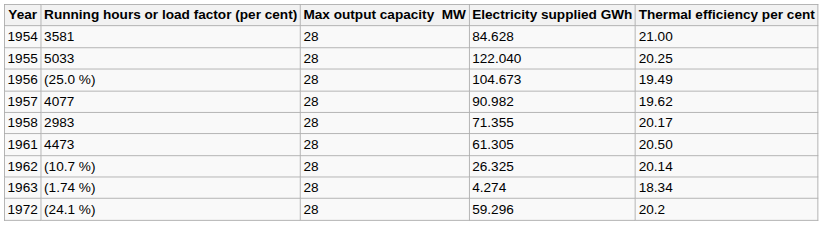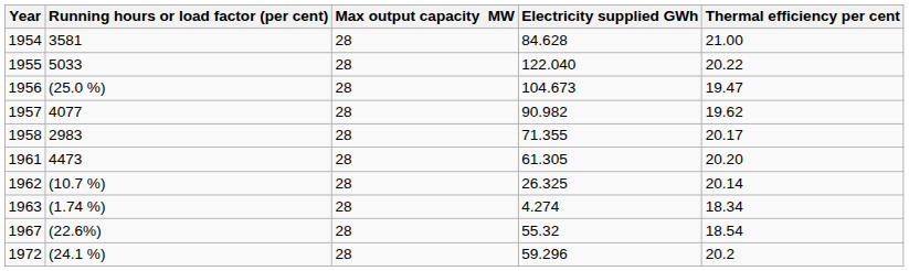 <table class="wikitable">
 <tr>
 <th>Year</th>
 <th>Running hours or load factor (per cent)</th>
 <th>Max output capacity  MW</th>
 <th>Electricity supplied GWh</th>
 <th>Thermal efficiency per cent</th>
 </tr>
 <tr>
 <td>1954</td>
 <td>3581</td>
 <td>28</td>
 <td>84.628</td>
 <td>21.00</td>
 </tr>
 <tr>
 <td>1955</td>
 <td>5033</td>
 <td>28</td>
 <td>122.040</td>
-<td>20.25</td>
+<td>20.22</td>
 </tr>
 <tr>
 <td>1956</td>
 <td>(25.0 %)</td>
 <td>28</td>
 <td>104.673</td>
-<td>19.49</td>
+<td>19.47</td>
 </tr>
 <tr>
 <td>1957</td>
 <td>4077</td>
 <td>28</td>
 <td>90.982</td>
 <td>19.62</td>
 </tr>
 <tr>
 <td>1958</td>
 <td>2983</td>
 <td>28</td>
 <td>71.355</td>
 <td>20.17</td>
 </tr>
 <tr>
 <td>1961</td>
 <td>4473</td>
 <td>28</td>
 <td>61.305</td>
-<td>20.50</td>
+<td>20.20</td>
 </tr>
 <tr>
 <td>1962</td>
 <td>(10.7 %)</td>
 <td>28</td>
 <td>26.325</td>
 <td>20.14</td>
 </tr>
 <tr>
 <td>1963</td>
 <td>(1.74 %)</td>
 <td>28</td>
 <td>4.274</td>
 <td>18.34</td>
 </tr>
 <tr>
+<td>1967</td>
+<td>(22.6%)</td>
+<td>28</td>
+<td>55.32</td>
+<td>18.54</td>
+</tr>
+<tr>
 <td>1972</td>
 <td>(24.1 %)</td>
 <td>28</td>
 <td>59.296</td>
 <td>20.2</td>
 </tr>
 </table>
